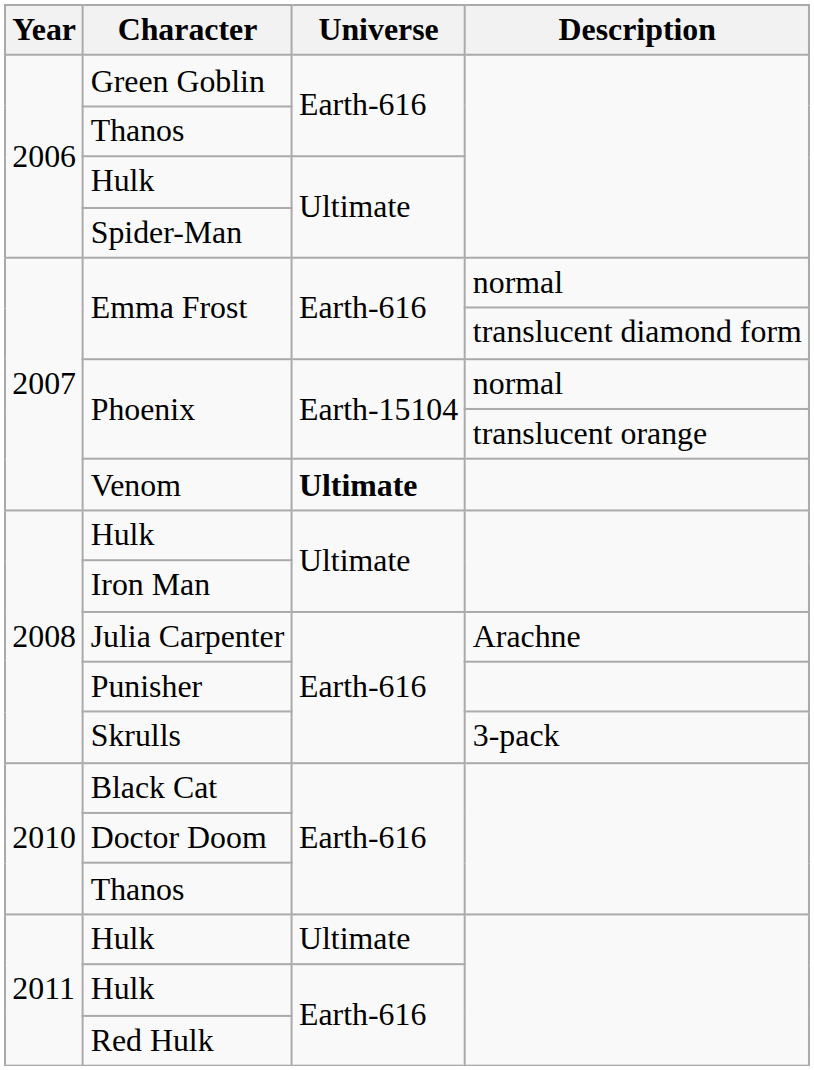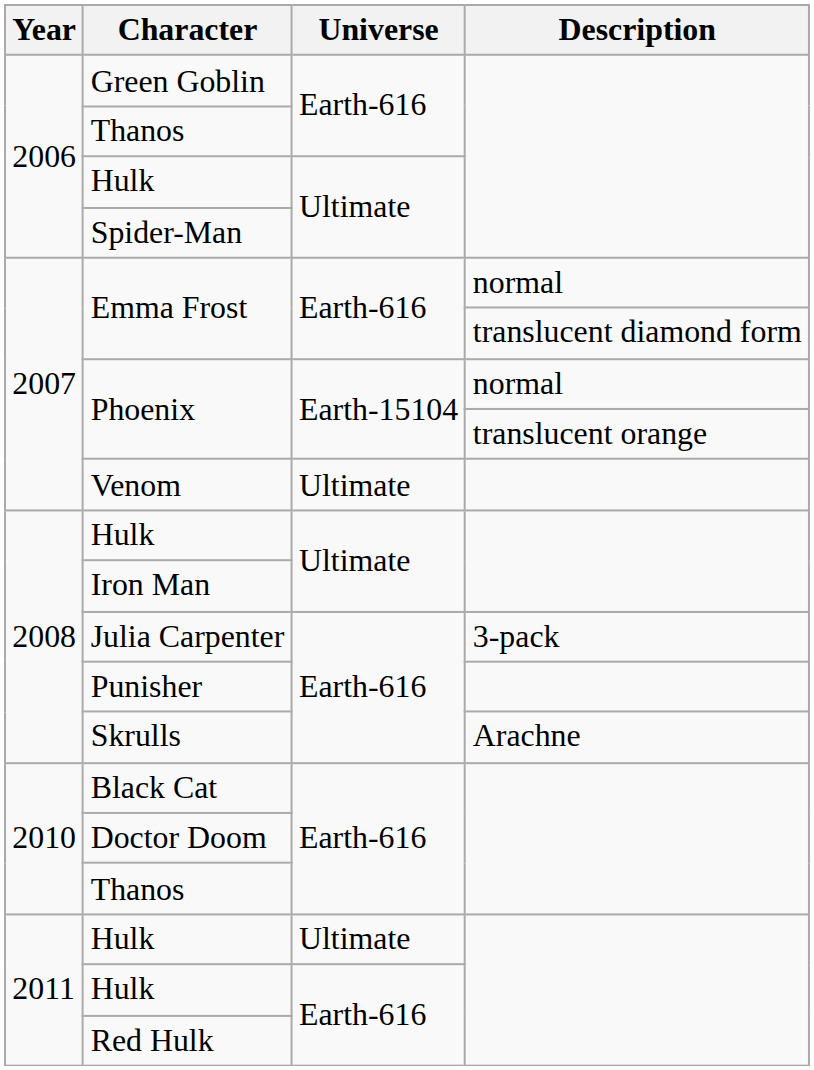 <table class="wikitable">
 <tr>
 <th>Year</th>
 <th>Character</th>
 <th>Universe</th>
 <th>Description</th>
 </tr>
 <tr>
 <td rowspan=4>2006</td>
 <td>Green Goblin</td>
 <td rowspan=2>Earth-616</td>
 <td rowspan=4></td>
 </tr>
 <tr>
 <td>Thanos</td>
 </tr>
 <tr>
 <td>Hulk</td>
 <td rowspan=2>Ultimate</td>
 </tr>
 <tr>
 <td>Spider-Man</td>
 </tr>
 <tr>
 <td rowspan=5>2007</td>
 <td rowspan=2>Emma Frost</td>
 <td rowspan=2>Earth-616</td>
 <td>normal</td>
 </tr>
 <tr>
 <td>translucent diamond form</td>
 </tr>
 <tr>
 <td rowspan=2>Phoenix</td>
 <td rowspan=2>Earth-15104</td>
 <td>normal</td>
 </tr>
 <tr>
 <td>translucent orange</td>
 </tr>
 <tr>
 <td>Venom</td>
-<td><strong>Ultimate</strong></td>
+<td>Ultimate</td>
 <td></td>
 </tr>
 <tr>
 <td rowspan=5>2008</td>
 <td>Hulk</td>
 <td rowspan=2>Ultimate</td>
 <td rowspan=2></td>
 </tr>
 <tr>
 <td>Iron Man</td>
 </tr>
 <tr>
 <td>Julia Carpenter</td>
 <td rowspan=3>Earth-616</td>
-<td>Arachne</td>
+<td>3-pack</td>
 </tr>
 <tr>
 <td>Punisher</td>
 <td></td>
 </tr>
 <tr>
 <td>Skrulls</td>
-<td>3-pack</td>
+<td>Arachne</td>
 </tr>
 <tr>
 <td rowspan=3>2010</td>
 <td>Black Cat</td>
 <td rowspan=3>Earth-616</td>
 <td rowspan=3></td>
 </tr>
 <tr>
 <td>Doctor Doom</td>
 </tr>
 <tr>
 <td>Thanos</td>
 </tr>
 <tr>
 <td rowspan=3>2011</td>
 <td>Hulk</td>
 <td>Ultimate</td>
 <td rowspan=3></td>
 </tr>
 <tr>
 <td>Hulk</td>
 <td rowspan=2>Earth-616</td>
 </tr>
 <tr>
 <td>Red Hulk</td>
 </tr>
 </table>
